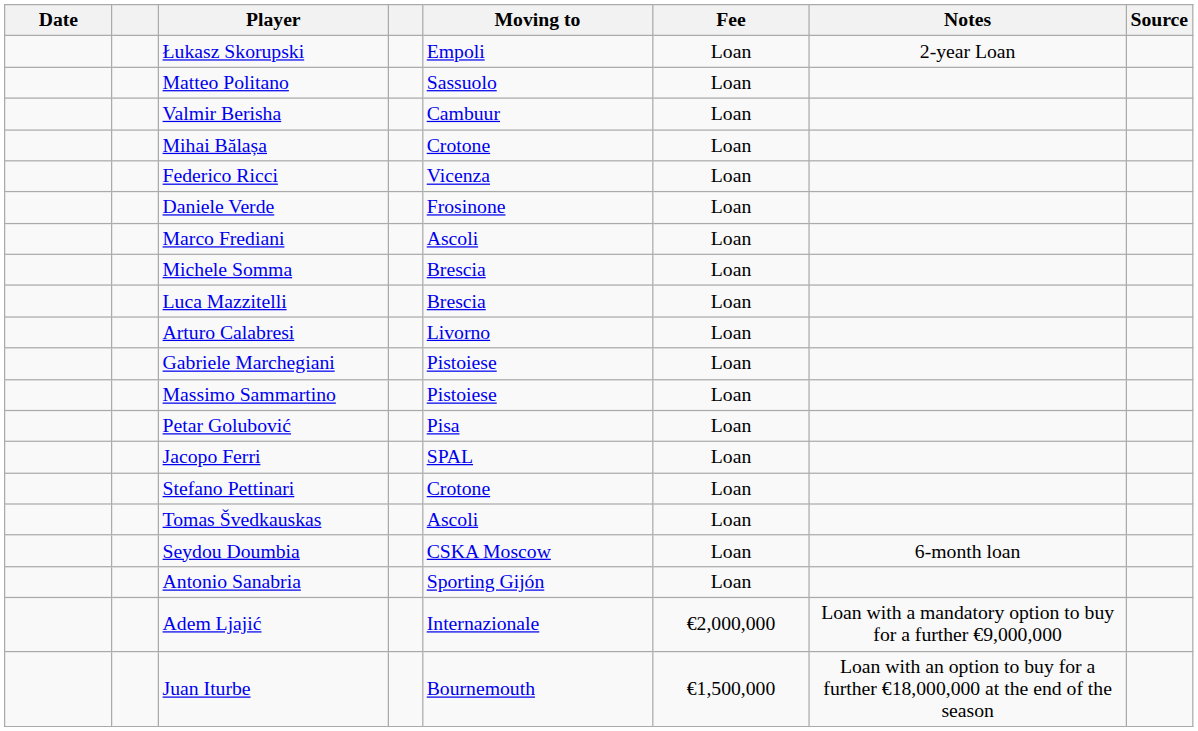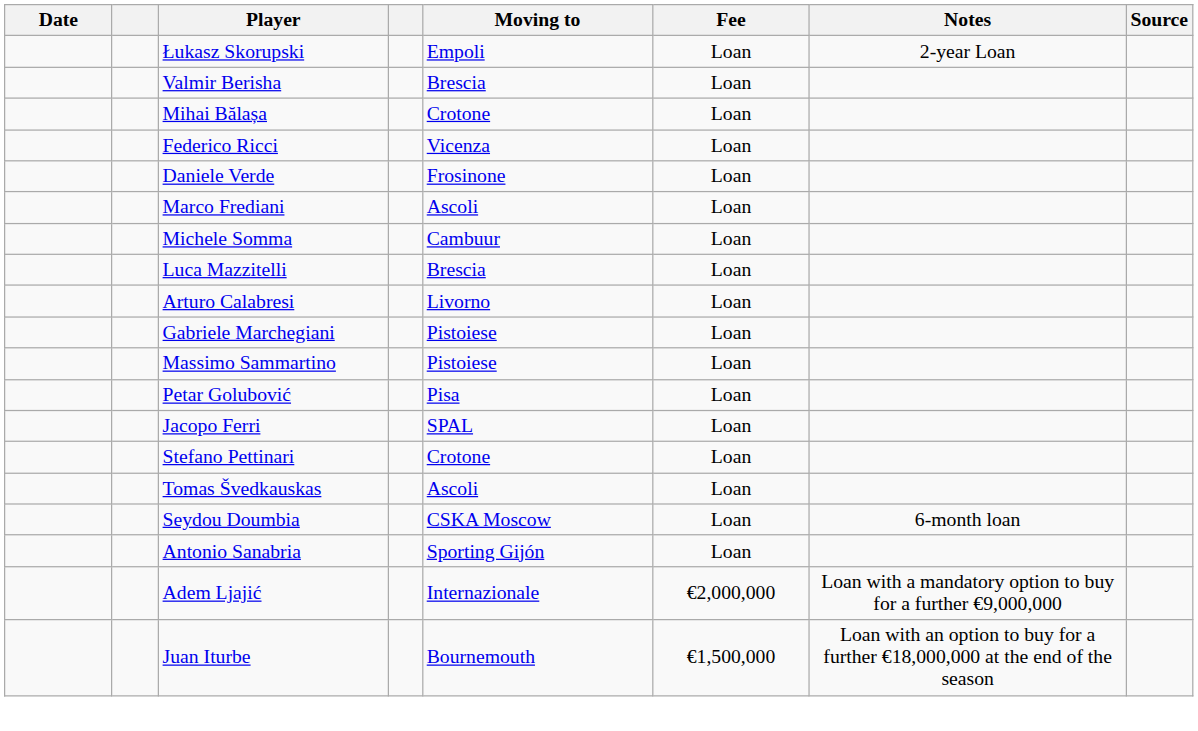 <table class="wikitable sortable">
 <tr>
 <th style="width:80px;">Date</th>
 <th style="width:30px;"></th>
 <th style="width:180px;">Player</th>
 <th style="width:20px;"></th>
 <th style="width:180px;">Moving to</th>
 <th style="width:120px;" class="unsortable">Fee</th>
 <th style="width:250px;" class="unsortable">Notes</th>
 <th style="width:20px;">Source</th>
 </tr>
 <tr>
 <td></td>
 <td align=center></td>
 <td> <a href='#'>Łukasz Skorupski</a></td>
 <td align=center></td>
 <td> <a href='#'>Empoli</a></td>
 <td align=center>Loan</td>
 <td align=center>2-year Loan</td>
 <td></td>
 </tr>
 <tr>
 <td></td>
 <td align=center></td>
-<td> <a href='#'>Matteo Politano</a></td>
-<td align=center></td>
-<td> <a href='#'>Sassuolo</a></td>
-<td align=center>Loan</td>
-<td align=center></td>
-<td></td>
-</tr>
-<tr>
-<td></td>
-<td align=center></td>
 <td> <a href='#'>Valmir Berisha</a></td>
 <td align=center></td>
-<td> <a href='#'>Cambuur</a></td>
+<td> <a href='#'>Brescia</a></td>
 <td align=center>Loan</td>
 <td align=center></td>
 <td></td>
 </tr>
 <tr>
 <td></td>
 <td align=center></td>
 <td> <a href='#'>Mihai Bălașa</a></td>
 <td align=center></td>
 <td> <a href='#'>Crotone</a></td>
 <td align=center>Loan</td>
 <td align=center></td>
 <td></td>
 </tr>
 <tr>
 <td></td>
 <td align=center></td>
 <td> <a href='#'>Federico Ricci</a></td>
 <td align=center></td>
 <td> <a href='#'>Vicenza</a></td>
 <td align=center>Loan</td>
 <td align=center></td>
 <td></td>
 </tr>
 <tr>
 <td></td>
 <td align=center></td>
 <td> <a href='#'>Daniele Verde</a></td>
 <td align=center></td>
 <td> <a href='#'>Frosinone</a></td>
 <td align=center>Loan</td>
 <td align=center></td>
 <td></td>
 </tr>
 <tr>
 <td></td>
 <td align=center></td>
 <td> <a href='#'>Marco Frediani</a></td>
 <td align=center></td>
 <td> <a href='#'>Ascoli</a></td>
 <td align=center>Loan</td>
 <td align=center></td>
 <td></td>
 </tr>
 <tr>
 <td></td>
 <td align=center></td>
 <td> <a href='#'>Michele Somma</a></td>
 <td align=center></td>
-<td> <a href='#'>Brescia</a></td>
+<td> <a href='#'>Cambuur</a></td>
 <td align=center>Loan</td>
 <td align=center></td>
 <td></td>
 </tr>
 <tr>
 <td></td>
 <td align=center></td>
 <td> <a href='#'>Luca Mazzitelli</a></td>
 <td align=center></td>
 <td> <a href='#'>Brescia</a></td>
 <td align=center>Loan</td>
 <td align=center></td>
 <td></td>
 </tr>
 <tr>
 <td></td>
 <td align=center></td>
 <td> <a href='#'>Arturo Calabresi</a></td>
 <td align=center></td>
 <td> <a href='#'>Livorno</a></td>
 <td align=center>Loan</td>
 <td align=center></td>
 <td></td>
 </tr>
 <tr>
 <td></td>
 <td align=center></td>
 <td> <a href='#'>Gabriele Marchegiani</a></td>
 <td align=center></td>
 <td> <a href='#'>Pistoiese</a></td>
 <td align=center>Loan</td>
 <td align=center></td>
 <td></td>
 </tr>
 <tr>
 <td></td>
 <td align=center></td>
 <td> <a href='#'>Massimo Sammartino</a></td>
 <td align=center></td>
 <td> <a href='#'>Pistoiese</a></td>
 <td align=center>Loan</td>
 <td align=center></td>
 <td></td>
 </tr>
 <tr>
 <td></td>
 <td align=center></td>
 <td> <a href='#'>Petar Golubović</a></td>
 <td align=center></td>
 <td> <a href='#'>Pisa</a></td>
 <td align=center>Loan</td>
 <td align=center></td>
 <td></td>
 </tr>
 <tr>
 <td></td>
 <td align=center></td>
 <td> <a href='#'>Jacopo Ferri</a></td>
 <td align=center></td>
 <td> <a href='#'>SPAL</a></td>
 <td align=center>Loan</td>
 <td align=center></td>
 <td></td>
 </tr>
 <tr>
 <td></td>
 <td align=center></td>
 <td> <a href='#'>Stefano Pettinari</a></td>
 <td align=center></td>
 <td> <a href='#'>Crotone</a></td>
 <td align=center>Loan</td>
 <td align=center></td>
 <td></td>
 </tr>
 <tr>
 <td></td>
 <td align=center></td>
 <td> <a href='#'>Tomas Švedkauskas</a></td>
 <td align=center></td>
 <td> <a href='#'>Ascoli</a></td>
 <td align=center>Loan</td>
 <td align=center></td>
 <td></td>
 </tr>
 <tr>
 <td></td>
 <td align=center></td>
 <td> <a href='#'>Seydou Doumbia</a></td>
 <td align=center></td>
 <td> <a href='#'>CSKA Moscow</a></td>
 <td align=center>Loan</td>
 <td align=center>6-month loan</td>
 <td></td>
 </tr>
 <tr>
 <td></td>
 <td align=center></td>
 <td> <a href='#'>Antonio Sanabria</a></td>
 <td align=center></td>
 <td> <a href='#'>Sporting Gijón</a></td>
 <td align=center>Loan</td>
 <td align=center></td>
 <td></td>
 </tr>
 <tr>
 <td></td>
 <td align=center></td>
 <td> <a href='#'>Adem Ljajić</a></td>
 <td align=center></td>
 <td> <a href='#'>Internazionale</a></td>
 <td align=center>€2,000,000</td>
 <td align=center>Loan with a mandatory option to buy for a further €9,000,000</td>
 <td></td>
 </tr>
 <tr>
 <td></td>
 <td align=center></td>
 <td> <a href='#'>Juan Iturbe</a></td>
 <td align=center></td>
 <td> <a href='#'>Bournemouth</a></td>
 <td align=center>€1,500,000</td>
 <td align=center>Loan with an option to buy for a further €18,000,000 at the end of the season</td>
 <td></td>
 </tr>
 </table>
